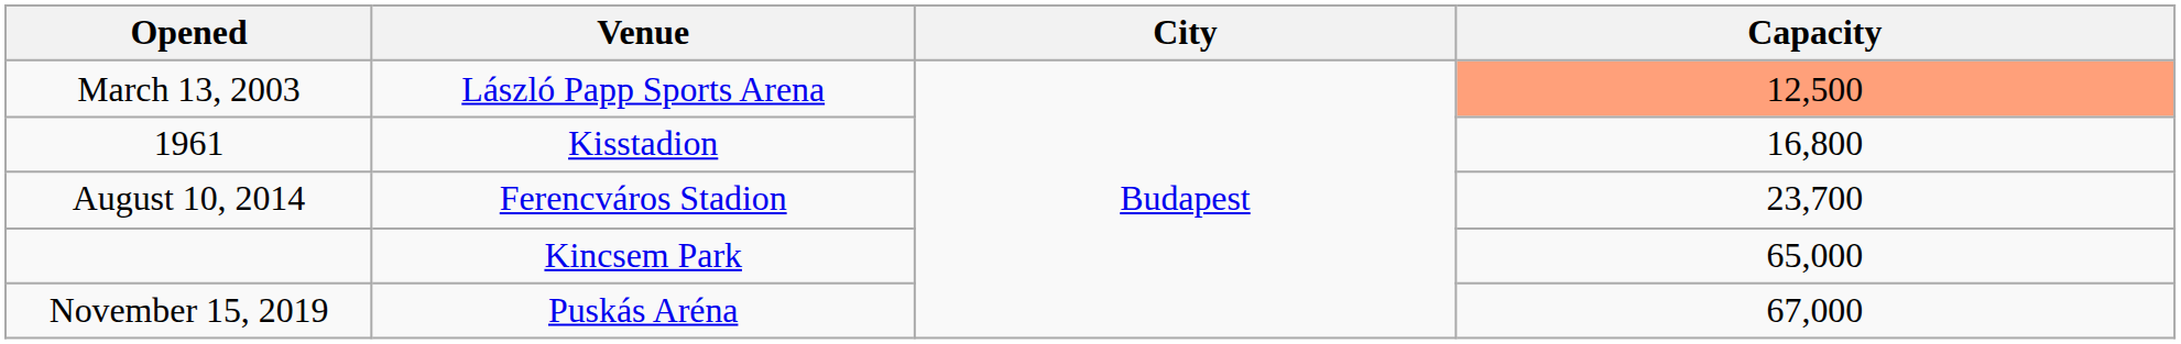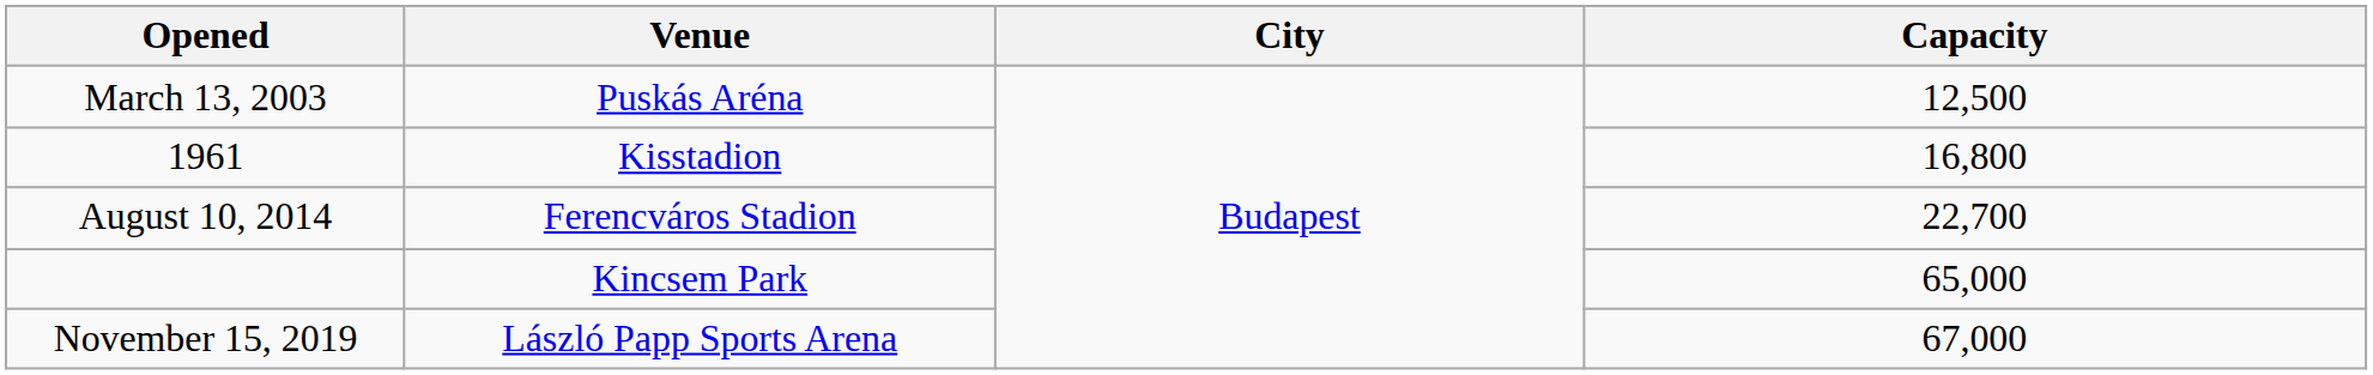 <table class="sortable wikitable" style="text-align:center;">
 <tr>
 <th scope="col" style="width:10em;">Opened</th>
 <th scope="col" style="width:15em;">Venue</th>
 <th scope="col" style="width:15em;">City</th>
 <th scope="col" style="width:20em;">Capacity</th>
 </tr>
 <tr>
 <td>March 13, 2003</td>
-<td><a href='#'>László Papp Sports Arena</a></td>
+<td><a href='#'>Puskás Aréna</a></td>
 <td rowspan="5"><a href='#'>Budapest</a></td>
-<td style="background: lightsalmon;">12,500</td>
+<td>12,500</td>
 </tr>
 <tr>
 <td>1961</td>
 <td><a href='#'>Kisstadion</a></td>
 <td>16,800</td>
 </tr>
 <tr>
 <td>August 10, 2014</td>
 <td><a href='#'>Ferencváros Stadion</a></td>
-<td>23,700</td>
+<td>22,700</td>
 </tr>
 <tr>
 <td></td>
 <td><a href='#'>Kincsem Park</a></td>
 <td>65,000</td>
 </tr>
 <tr>
 <td>November 15, 2019</td>
-<td><a href='#'>Puskás Aréna</a></td>
+<td><a href='#'>László Papp Sports Arena</a></td>
 <td>67,000</td>
 </tr>
 </table>
